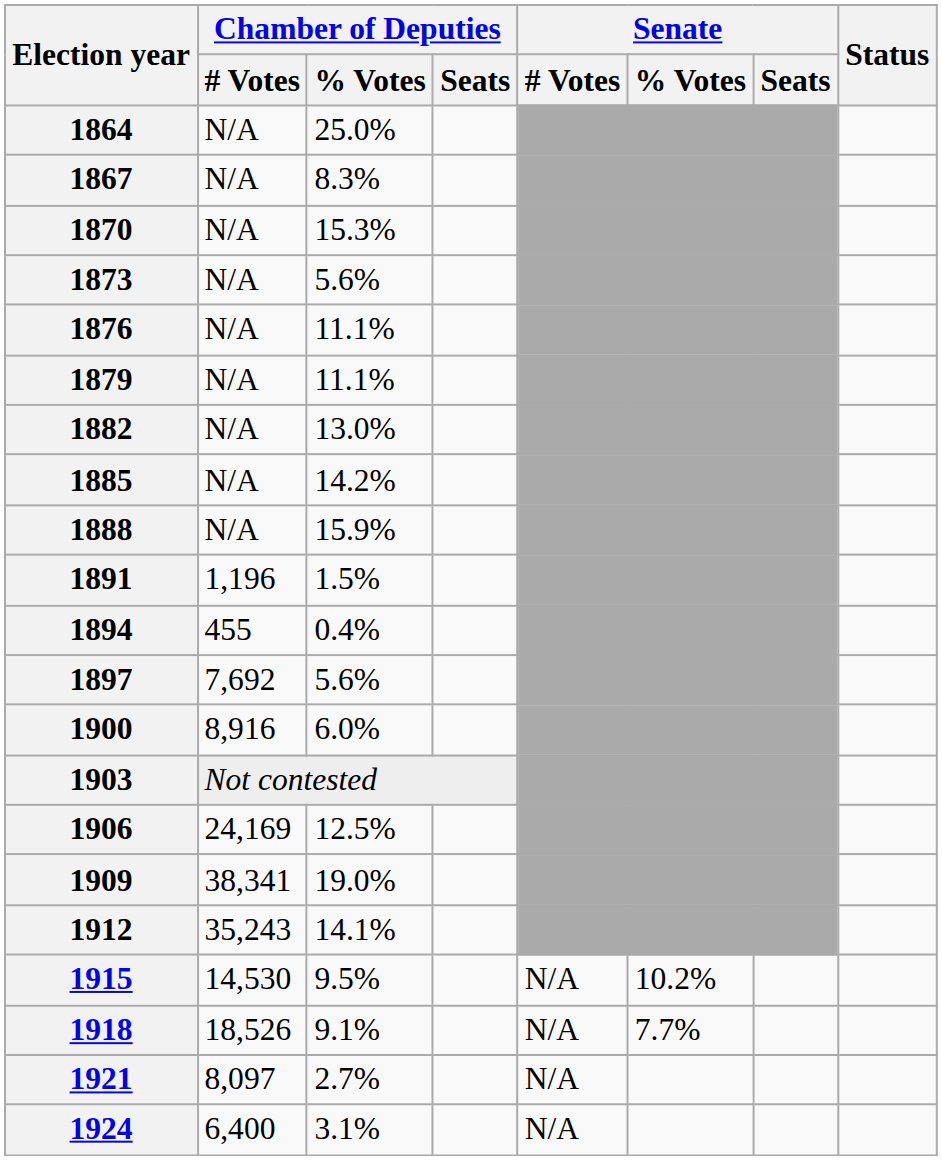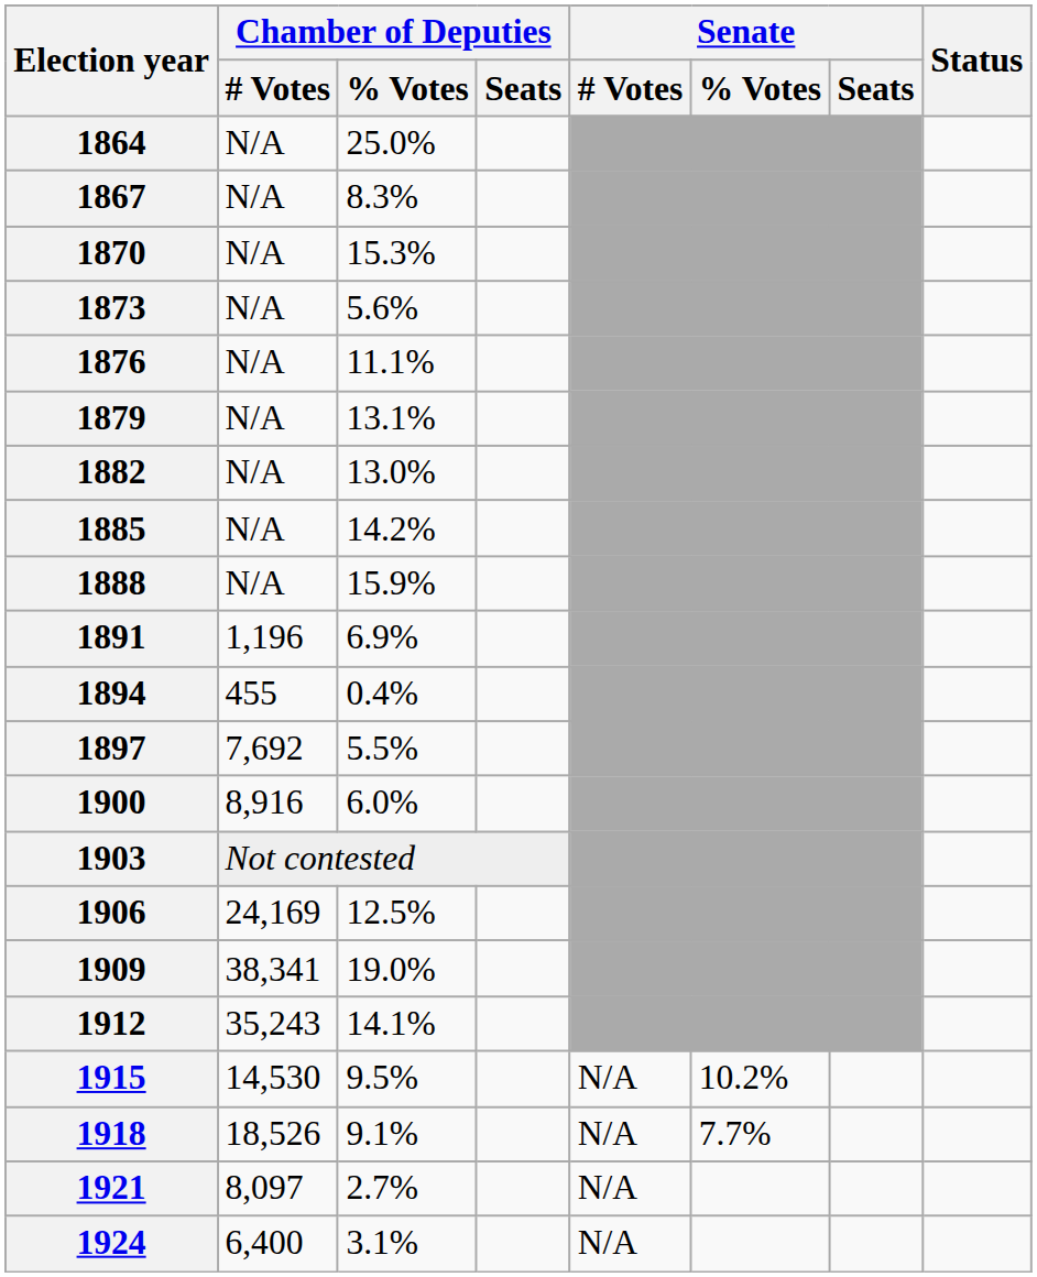 <table class="wikitable">
 <tr>
 <th rowspan=2>Election year</th>
 <th colspan=3><a href='#'>Chamber of Deputies</a></th>
 <th colspan=3><a href='#'>Senate</a></th>
 <th rowspan=2>Status</th>
 </tr>
 <tr>
 <th># Votes</th>
 <th>% Votes</th>
 <th>Seats</th>
 <th># Votes</th>
 <th>% Votes</th>
 <th>Seats</th>
 </tr>
 <tr>
 <th>1864</th>
 <td>N/A</td>
 <td>25.0%</td>
 <td></td>
 <td colspan=3 bgcolor=#AAAAAA></td>
 <td></td>
 </tr>
 <tr>
 <th>1867</th>
 <td>N/A</td>
 <td>8.3%</td>
 <td></td>
 <td colspan=3 bgcolor=#AAAAAA></td>
 <td></td>
 </tr>
 <tr>
 <th>1870</th>
 <td>N/A</td>
 <td>15.3%</td>
 <td></td>
 <td colspan=3 bgcolor=#AAAAAA></td>
 <td></td>
 </tr>
 <tr>
 <th>1873</th>
 <td>N/A</td>
 <td>5.6%</td>
 <td></td>
 <td colspan=3 bgcolor=#AAAAAA></td>
 <td></td>
 </tr>
 <tr>
 <th>1876</th>
 <td>N/A</td>
 <td>11.1%</td>
 <td></td>
 <td colspan=3 bgcolor=#AAAAAA></td>
 <td></td>
 </tr>
 <tr>
 <th>1879</th>
 <td>N/A</td>
-<td>11.1%</td>
+<td>13.1%</td>
 <td></td>
 <td colspan=3 bgcolor=#AAAAAA></td>
 <td></td>
 </tr>
 <tr>
 <th>1882</th>
 <td>N/A</td>
 <td>13.0%</td>
 <td></td>
 <td colspan=3 bgcolor=#AAAAAA></td>
 <td></td>
 </tr>
 <tr>
 <th>1885</th>
 <td>N/A</td>
 <td>14.2%</td>
 <td></td>
 <td colspan=3 bgcolor=#AAAAAA></td>
 <td></td>
 </tr>
 <tr>
 <th>1888</th>
 <td>N/A</td>
 <td>15.9%</td>
 <td></td>
 <td colspan=3 bgcolor=#AAAAAA></td>
 <td></td>
 </tr>
 <tr>
 <th>1891</th>
 <td>1,196</td>
-<td>1.5%</td>
+<td>6.9%</td>
 <td></td>
 <td colspan=3 bgcolor=#AAAAAA></td>
 <td></td>
 </tr>
 <tr>
 <th>1894</th>
 <td>455</td>
 <td>0.4%</td>
 <td></td>
 <td colspan=3 bgcolor=#AAAAAA></td>
 <td></td>
 </tr>
 <tr>
 <th>1897</th>
 <td>7,692</td>
-<td>5.6%</td>
+<td>5.5%</td>
 <td></td>
 <td colspan=3 bgcolor=#AAAAAA></td>
 <td></td>
 </tr>
 <tr>
 <th>1900</th>
 <td>8,916</td>
 <td>6.0%</td>
 <td></td>
 <td colspan=3 bgcolor=#AAAAAA></td>
 <td></td>
 </tr>
 <tr>
 <th>1903</th>
 <td colspan=3 bgcolor=#EEEEEE><em>Not contested</em></td>
 <td colspan=3 bgcolor=#AAAAAA></td>
 <td></td>
 </tr>
 <tr>
 <th>1906</th>
 <td>24,169</td>
 <td>12.5%</td>
 <td></td>
 <td colspan=3 bgcolor=#AAAAAA></td>
 <td></td>
 </tr>
 <tr>
 <th>1909</th>
 <td>38,341</td>
 <td>19.0%</td>
 <td></td>
 <td colspan=3 bgcolor=#AAAAAA></td>
 <td></td>
 </tr>
 <tr>
 <th>1912</th>
 <td>35,243</td>
 <td>14.1%</td>
 <td></td>
 <td colspan=3 bgcolor=#AAAAAA></td>
 <td></td>
 </tr>
 <tr>
 <th><a href='#'>1915</a></th>
 <td>14,530</td>
 <td>9.5%</td>
 <td></td>
 <td>N/A</td>
 <td>10.2%</td>
 <td></td>
 <td></td>
 </tr>
 <tr>
 <th><a href='#'>1918</a></th>
 <td>18,526</td>
 <td>9.1%</td>
 <td></td>
 <td>N/A</td>
 <td>7.7%</td>
 <td></td>
 <td></td>
 </tr>
 <tr>
 <th><a href='#'>1921</a></th>
 <td>8,097</td>
 <td>2.7%</td>
 <td></td>
 <td>N/A</td>
 <td></td>
 <td></td>
 <td></td>
 </tr>
 <tr>
 <th><a href='#'>1924</a></th>
 <td>6,400</td>
 <td>3.1%</td>
 <td></td>
 <td>N/A</td>
 <td></td>
 <td></td>
 <td></td>
 </tr>
 </table>
